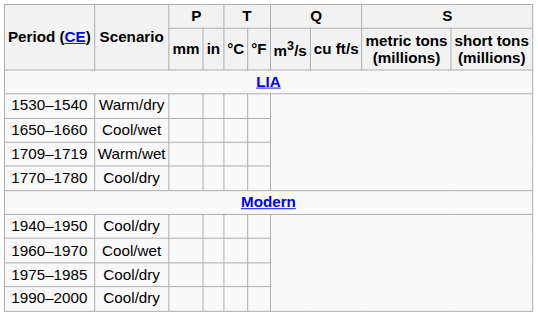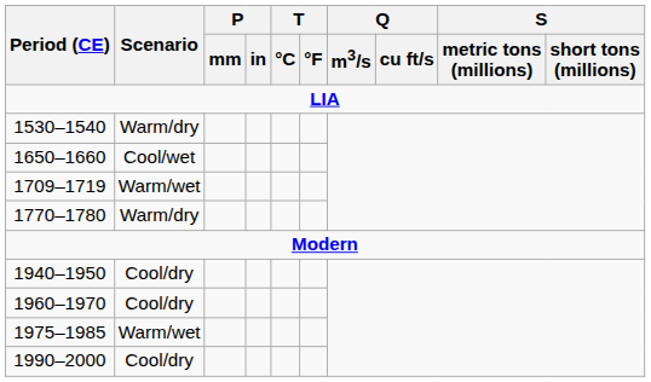 <table class="wikitable" style="text-align:center;">
 <tr>
 <th rowspan=2>Period (<a href='#'>CE</a>)</th>
 <th rowspan=2>Scenario</th>
 <th colspan=2>P</th>
 <th colspan=2>T</th>
 <th colspan=2>Q</th>
 <th colspan=2>S</th>
 </tr>
 <tr>
 <th>mm</th>
 <th>in</th>
 <th>°C</th>
 <th>°F</th>
 <th>m<sup>3</sup>/s</th>
 <th>cu ft/s</th>
 <th>metric tons<br>(millions)</th>
 <th>short tons<br>(millions)</th>
 </tr>
 <tr>
 <td colspan="10"><strong><a href='#'>LIA</a></strong></td>
 </tr>
 <tr>
 <td>1530–1540</td>
 <td>Warm/dry</td>
 <td></td>
 <td></td>
 <td></td>
 <td></td>
 </tr>
 <tr>
 <td>1650–1660</td>
 <td>Cool/wet</td>
 <td></td>
 <td></td>
 <td></td>
 <td></td>
 </tr>
 <tr>
 <td>1709–1719</td>
 <td>Warm/wet</td>
 <td></td>
 <td></td>
 <td></td>
 <td></td>
 </tr>
 <tr>
 <td>1770–1780</td>
-<td>Cool/dry</td>
+<td>Warm/dry</td>
 <td></td>
 <td></td>
 <td></td>
 <td></td>
 </tr>
 <tr>
 <td colspan="10"><strong><a href='#'>Modern</a></strong></td>
 </tr>
 <tr>
 <td>1940–1950</td>
 <td>Cool/dry</td>
 <td></td>
 <td></td>
 <td></td>
 <td></td>
 </tr>
 <tr>
 <td>1960–1970</td>
-<td>Cool/wet</td>
+<td>Cool/dry</td>
 <td></td>
 <td></td>
 <td></td>
 <td></td>
 </tr>
 <tr>
 <td>1975–1985</td>
-<td>Cool/dry</td>
+<td>Warm/wet</td>
 <td></td>
 <td></td>
 <td></td>
 <td></td>
 </tr>
 <tr>
 <td>1990–2000</td>
 <td>Cool/dry</td>
 <td></td>
 <td></td>
 <td></td>
 <td></td>
 </tr>
 </table>
